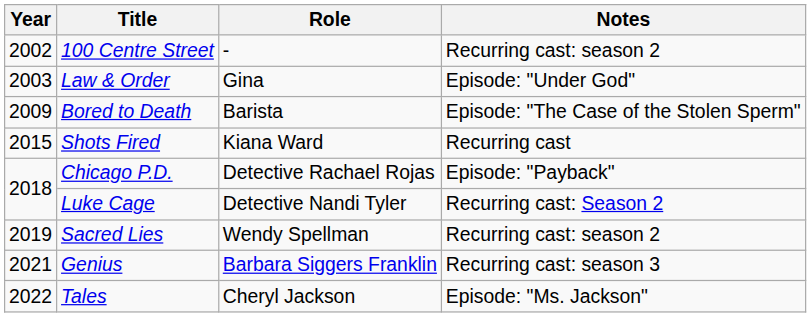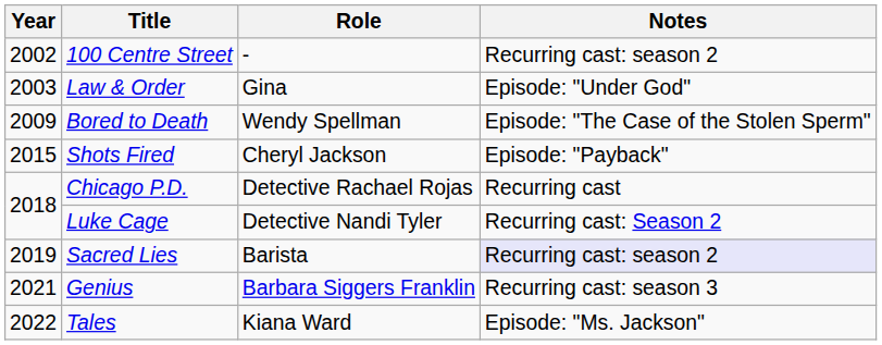 <table class="wikitable plainrowheaders sortable" style="margin-right: 0;">
 <tr>
 <th scope="col">Year</th>
 <th scope="col">Title</th>
 <th scope="col">Role</th>
 <th scope="col" class="unsortable">Notes</th>
 </tr>
 <tr>
 <td>2002</td>
 <td><em><a href='#'>100 Centre Street</a></em></td>
 <td>-</td>
 <td>Recurring cast: season 2</td>
 </tr>
 <tr>
 <td>2003</td>
 <td><em><a href='#'>Law & Order</a></em></td>
 <td>Gina</td>
 <td>Episode: "Under God"</td>
 </tr>
 <tr>
 <td>2009</td>
 <td><em><a href='#'>Bored to Death</a></em></td>
-<td>Barista</td>
+<td>Wendy Spellman</td>
 <td>Episode: "The Case of the Stolen Sperm"</td>
 </tr>
 <tr>
 <td>2015</td>
 <td><em><a href='#'>Shots Fired</a></em></td>
-<td>Kiana Ward</td>
-<td>Recurring cast</td>
+<td>Cheryl Jackson</td>
+<td>Episode: "Payback"</td>
 </tr>
 <tr>
 <td rowspan=2>2018</td>
 <td><em><a href='#'>Chicago P.D.</a></em></td>
 <td>Detective Rachael Rojas</td>
-<td>Episode: "Payback"</td>
+<td>Recurring cast</td>
 </tr>
 <tr>
 <td><em><a href='#'>Luke Cage</a></em></td>
 <td>Detective Nandi Tyler</td>
 <td>Recurring cast: <a href='#'>Season 2</a></td>
 </tr>
 <tr>
 <td>2019</td>
 <td><em><a href='#'>Sacred Lies</a></em></td>
-<td>Wendy Spellman</td>
-<td>Recurring cast: season 2</td>
+<td>Barista</td>
+<td style="background: lavender;">Recurring cast: season 2</td>
 </tr>
 <tr>
 <td>2021</td>
 <td><em><a href='#'>Genius</a></em></td>
 <td><a href='#'>Barbara Siggers Franklin</a></td>
 <td>Recurring cast: season 3</td>
 </tr>
 <tr>
 <td>2022</td>
 <td><em><a href='#'>Tales</a></em></td>
-<td>Cheryl Jackson</td>
+<td>Kiana Ward</td>
 <td>Episode: "Ms. Jackson"</td>
 </tr>
 </table>
